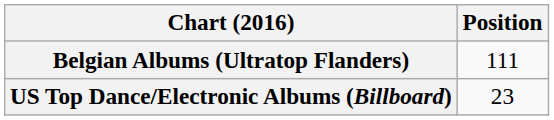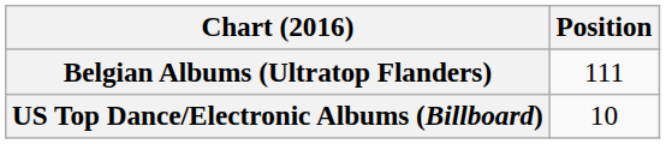 <table class="wikitable sortable plainrowheaders" style="text-align:center">
 <tr>
 <th scope="col">Chart (2016)</th>
 <th scope="col">Position</th>
 </tr>
 <tr>
 <th scope="row">Belgian Albums (Ultratop Flanders)</th>
 <td>111</td>
 </tr>
 <tr>
 <th scope="row">US Top Dance/Electronic Albums (<em>Billboard</em>)</th>
-<td>23</td>
+<td>10</td>
 </tr>
 </table>
